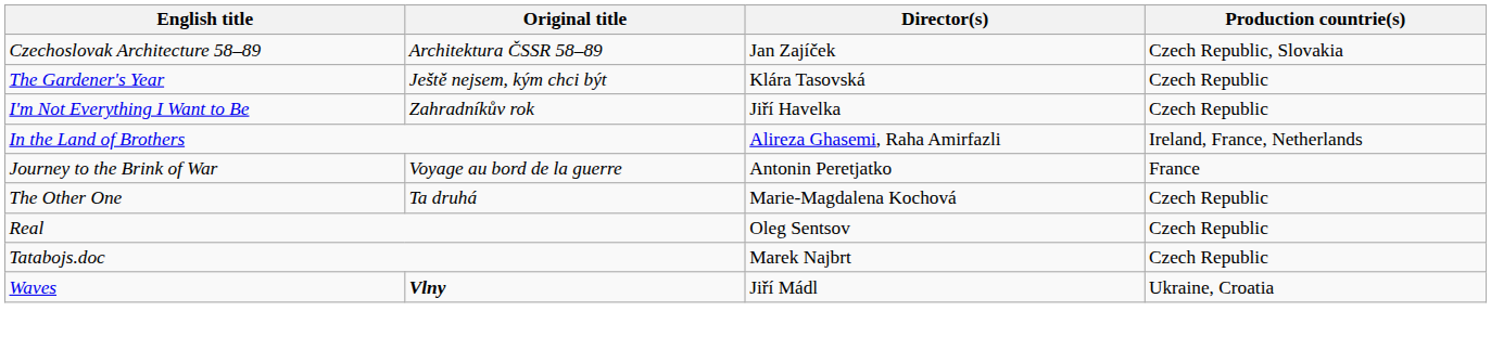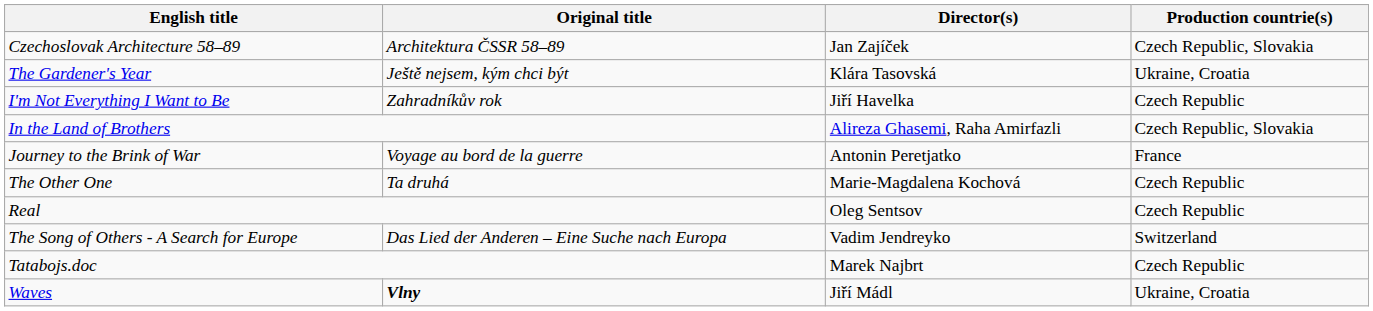 <table class="sortable wikitable" style="width:100%; margin-bottom:4px" cellpadding="5">
 <tr>
 <th scope="col">English title</th>
 <th scope="col">Original title</th>
 <th scope="col">Director(s)</th>
 <th scope="col">Production countrie(s)</th>
 </tr>
 <tr>
 <td><em>Czechoslovak Architecture 58–89</em></td>
 <td><em>Architektura ČSSR 58–89</em></td>
 <td>Jan Zajíček</td>
 <td>Czech Republic, Slovakia</td>
 </tr>
 <tr>
 <td><em><a href='#'>The Gardener's Year</a></em></td>
 <td><em>Ještě nejsem, kým chci být</em></td>
 <td>Klára Tasovská</td>
-<td>Czech Republic</td>
+<td>Ukraine, Croatia</td>
 </tr>
 <tr>
 <td><em><a href='#'>I'm Not Everything I Want to Be</a></em></td>
 <td><em>Zahradníkův rok</em></td>
 <td>Jiří Havelka</td>
 <td>Czech Republic</td>
 </tr>
 <tr>
 <td colspan=2><em><a href='#'>In the Land of Brothers</a></em></td>
 <td><a href='#'>Alireza Ghasemi</a>, Raha Amirfazli</td>
-<td>Ireland, France, Netherlands</td>
+<td>Czech Republic, Slovakia</td>
 </tr>
 <tr>
 <td><em>Journey to the Brink of War</em></td>
 <td><em>Voyage au bord de la guerre</em></td>
 <td>Antonin Peretjatko</td>
 <td>France</td>
 </tr>
 <tr>
 <td><em>The Other One</em></td>
 <td><em>Ta druhá</em></td>
 <td>Marie-Magdalena Kochová</td>
 <td>Czech Republic</td>
 </tr>
 <tr>
 <td colspan=2><em>Real</em></td>
 <td>Oleg Sentsov</td>
 <td>Czech Republic</td>
 </tr>
 <tr>
+<td><em>The Song of Others - A Search for Europe</em></td>
+<td><em>Das Lied der Anderen – Eine Suche nach Europa</em></td>
+<td>Vadim Jendreyko</td>
+<td>Switzerland</td>
+</tr>
+<tr>
 <td colspan=2><em>Tatabojs.doc</em></td>
 <td>Marek Najbrt</td>
 <td>Czech Republic</td>
 </tr>
 <tr>
 <td><em><a href='#'>Waves</a></em></td>
 <td><strong><em>Vlny</em></strong></td>
 <td>Jiří Mádl</td>
 <td>Ukraine, Croatia</td>
 </tr>
 </table>
